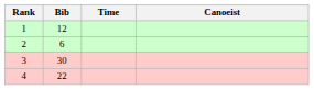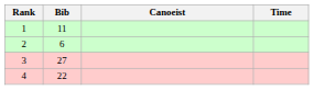 <table class="wikitable" style="font-size:90%; text-align:center">
 <tr>
 <th width="50">Rank</th>
 <th width="50">Bib</th>
+<th width="250">Canoeist</th>
 <th width="75">Time</th>
-<th width="250">Canoeist</th>
 </tr>
 <tr bgcolor="#CCFFCC">
 <td>1</td>
-<td>12</td>
+<td>11</td>
+<td align="left"></td>
 <td></td>
-<td align="left"></td>
 </tr>
 <tr bgcolor="#CCFFCC">
 <td>2</td>
 <td>6</td>
+<td align="left"></td>
 <td></td>
-<td align="left"></td>
 </tr>
 <tr bgcolor="#FFCCCC">
 <td>3</td>
-<td>30</td>
+<td>27</td>
+<td align="left"></td>
 <td></td>
-<td align="left"></td>
 </tr>
 <tr bgcolor="#FFCCCC">
 <td>4</td>
 <td>22</td>
+<td align="left"></td>
 <td></td>
-<td align="left"></td>
 </tr>
 </table>
